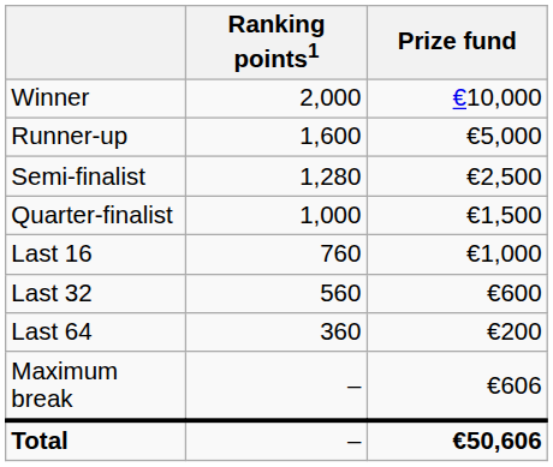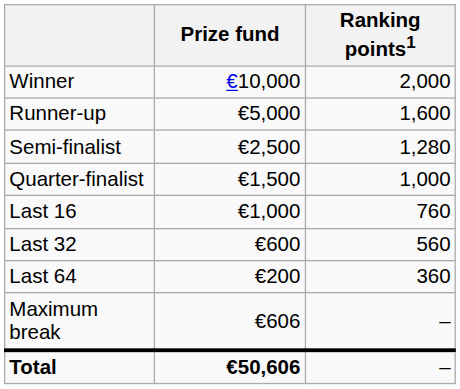 <table class="wikitable">
 <tr>
 <th width=110px></th>
+<th width=110px align="right">Prize fund</th>
 <th width=110px align="right">Ranking points<sup>1</sup></th>
-<th width=110px align="right">Prize fund</th>
 </tr>
 <tr>
 <td>Winner</td>
+<td align="right"><a href='#'>€</a>10,000</td>
 <td align="right">2,000</td>
-<td align="right"><a href='#'>€</a>10,000</td>
 </tr>
 <tr>
 <td>Runner-up</td>
+<td align="right">€5,000</td>
 <td align="right">1,600</td>
-<td align="right">€5,000</td>
 </tr>
 <tr>
 <td>Semi-finalist</td>
+<td align="right">€2,500</td>
 <td align="right">1,280</td>
-<td align="right">€2,500</td>
 </tr>
 <tr>
 <td>Quarter-finalist</td>
+<td align="right">€1,500</td>
 <td align="right">1,000</td>
-<td align="right">€1,500</td>
 </tr>
 <tr>
 <td>Last 16</td>
+<td align="right">€1,000</td>
 <td align="right">760</td>
-<td align="right">€1,000</td>
 </tr>
 <tr>
 <td>Last 32</td>
+<td align="right">€600</td>
 <td align="right">560</td>
-<td align="right">€600</td>
 </tr>
 <tr>
 <td>Last 64</td>
+<td align="right">€200</td>
 <td align="right">360</td>
-<td align="right">€200</td>
 </tr>
 <tr>
 <td>Maximum break</td>
+<td align="right">€606</td>
 <td align="right">–</td>
-<td align="right">€606</td>
 </tr>
 <tr style="border-top:medium solid">
 <td><strong>Total</strong></td>
+<td align="right"><strong>€50,606</strong></td>
 <td align="right">–</td>
-<td align="right"><strong>€50,606</strong></td>
 </tr>
 </table>
